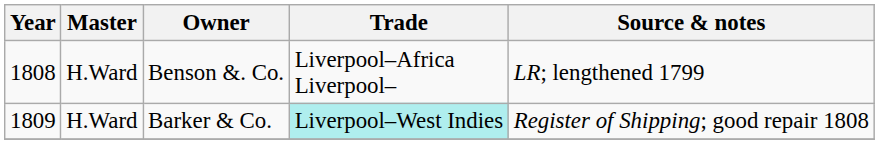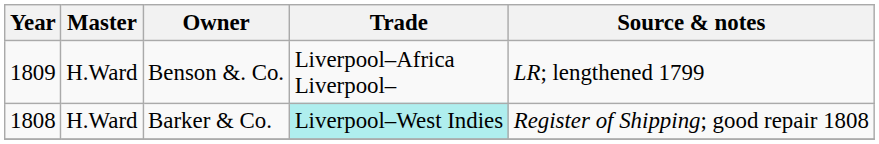 <table class=" wikitable">
 <tr>
 <th>Year</th>
 <th>Master</th>
 <th>Owner</th>
 <th>Trade</th>
 <th>Source & notes</th>
 </tr>
 <tr>
-<td>1808</td>
+<td>1809</td>
 <td>H.Ward</td>
 <td>Benson &. Co.</td>
 <td>Liverpool–Africa<br>Liverpool–</td>
 <td><em>LR</em>; lengthened 1799</td>
 </tr>
 <tr>
-<td>1809</td>
+<td>1808</td>
 <td>H.Ward</td>
 <td>Barker & Co.</td>
 <td style="background: paleturquoise;">Liverpool–West Indies</td>
 <td><em>Register of Shipping</em>; good repair 1808</td>
 </tr>
 <tr>
 </tr>
 </table>
